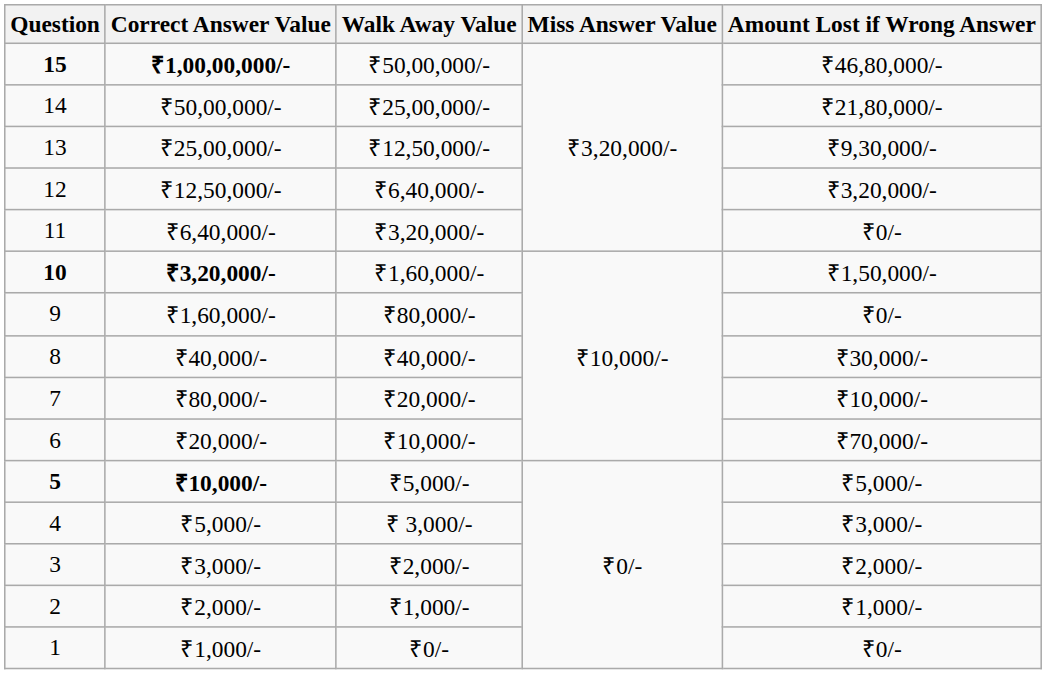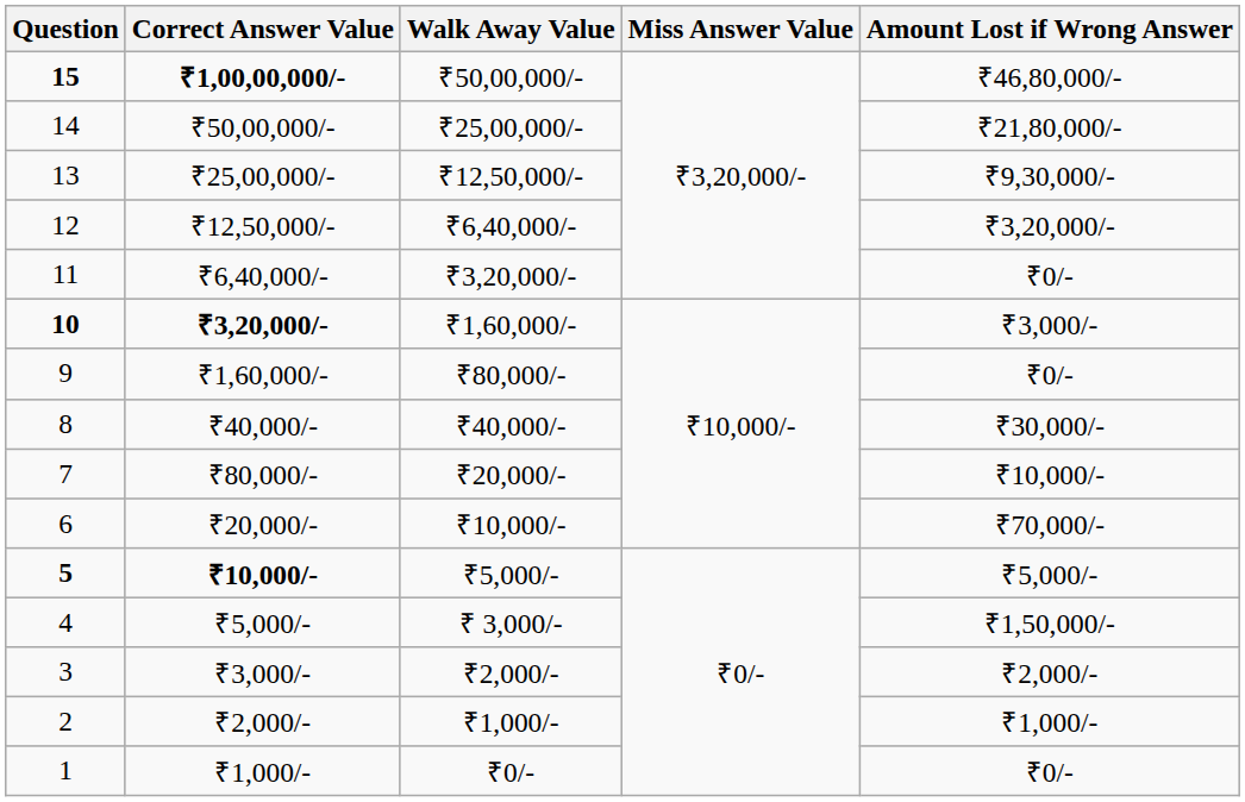 <table class="wikitable" style="font-size: 95%; text-align: center;">
 <tr>
 <th><strong>Question</strong></th>
 <th><strong>Correct Answer Value</strong></th>
 <th><strong>Walk Away Value</strong></th>
 <th><strong>Miss Answer Value</strong></th>
 <th><strong>Amount Lost if Wrong Answer</strong></th>
 </tr>
 <tr>
 <td><strong>15</strong></td>
 <td><strong>₹1,00,00,000/-</strong></td>
 <td>₹50,00,000/-</td>
 <td rowspan="5">₹3,20,000/-</td>
 <td>₹46,80,000/-</td>
 </tr>
 <tr>
 <td>14</td>
 <td>₹50,00,000/-</td>
 <td>₹25,00,000/-</td>
 <td>₹21,80,000/-</td>
 </tr>
 <tr>
 <td>13</td>
 <td>₹25,00,000/-</td>
 <td>₹12,50,000/-</td>
 <td>₹9,30,000/-</td>
 </tr>
 <tr>
 <td>12</td>
 <td>₹12,50,000/-</td>
 <td>₹6,40,000/-</td>
 <td>₹3,20,000/-</td>
 </tr>
 <tr>
 <td>11</td>
 <td>₹6,40,000/-</td>
 <td>₹3,20,000/-</td>
 <td>₹0/-</td>
 </tr>
 <tr>
 <td><strong>10</strong></td>
 <td><strong>₹3,20,000/-</strong></td>
 <td>₹1,60,000/-</td>
 <td rowspan="5">₹10,000/-</td>
-<td>₹1,50,000/-</td>
+<td>₹3,000/-</td>
 </tr>
 <tr>
 <td>9</td>
 <td>₹1,60,000/-</td>
 <td>₹80,000/-</td>
 <td>₹0/-</td>
 </tr>
 <tr>
 <td>8</td>
 <td>₹40,000/-</td>
 <td>₹40,000/-</td>
 <td>₹30,000/-</td>
 </tr>
 <tr>
 <td>7</td>
 <td>₹80,000/-</td>
 <td>₹20,000/-</td>
 <td>₹10,000/-</td>
 </tr>
 <tr>
 <td>6</td>
 <td>₹20,000/-</td>
 <td>₹10,000/-</td>
 <td>₹70,000/-</td>
 </tr>
 <tr>
 <td><strong>5</strong></td>
 <td><strong>₹10,000/-</strong></td>
 <td>₹5,000/-</td>
 <td rowspan="5">₹0/-</td>
 <td>₹5,000/-</td>
 </tr>
 <tr>
 <td>4</td>
 <td>₹5,000/-</td>
 <td>₹ 3,000/-</td>
-<td>₹3,000/-</td>
+<td>₹1,50,000/-</td>
 </tr>
 <tr>
 <td>3</td>
 <td>₹3,000/-</td>
 <td>₹2,000/-</td>
 <td>₹2,000/-</td>
 </tr>
 <tr>
 <td>2</td>
 <td>₹2,000/-</td>
 <td>₹1,000/-</td>
 <td>₹1,000/-</td>
 </tr>
 <tr>
 <td>1</td>
 <td>₹1,000/-</td>
 <td>₹0/-</td>
 <td>₹0/-</td>
 </tr>
 </table>
